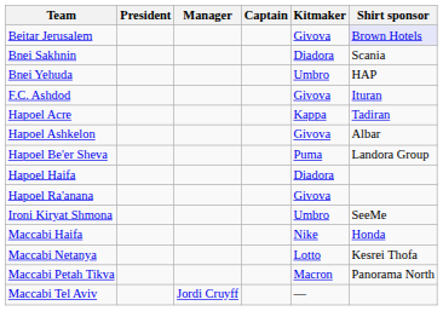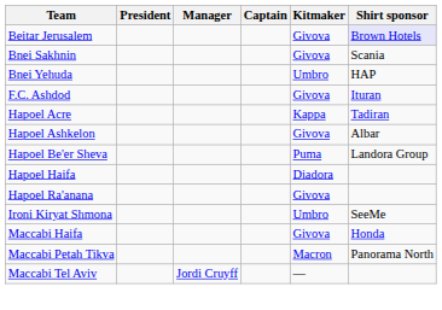 <table class="wikitable sortable" style="text-align: left;">
 <tr>
 <th>Team</th>
 <th>President</th>
 <th>Manager</th>
 <th>Captain</th>
 <th>Kitmaker</th>
 <th>Shirt sponsor</th>
 </tr>
 <tr>
 <td><a href='#'>Beitar Jerusalem</a></td>
 <td> </td>
 <td> </td>
 <td> </td>
 <td><a href='#'>Givova</a></td>
 <td style="background: lavender;"><a href='#'>Brown Hotels</a></td>
 </tr>
 <tr>
 <td><a href='#'>Bnei Sakhnin</a></td>
 <td> </td>
 <td> </td>
 <td> </td>
-<td><a href='#'>Diadora</a></td>
+<td><a href='#'>Givova</a></td>
 <td>Scania</td>
 </tr>
 <tr>
 <td><a href='#'>Bnei Yehuda</a></td>
 <td> </td>
 <td> </td>
 <td> </td>
 <td><a href='#'>Umbro</a></td>
 <td>HAP</td>
 </tr>
 <tr>
 <td><a href='#'>F.C. Ashdod</a></td>
 <td> </td>
 <td> </td>
 <td> </td>
 <td><a href='#'>Givova</a></td>
 <td><a href='#'>Ituran</a></td>
 </tr>
 <tr>
 <td><a href='#'>Hapoel Acre</a></td>
 <td> </td>
 <td> </td>
 <td> </td>
 <td><a href='#'>Kappa</a></td>
 <td><a href='#'>Tadiran</a></td>
 </tr>
 <tr>
 <td><a href='#'>Hapoel Ashkelon</a></td>
 <td> </td>
 <td> </td>
 <td> </td>
 <td><a href='#'>Givova</a></td>
 <td>Albar</td>
 </tr>
 <tr>
 <td><a href='#'>Hapoel Be'er Sheva</a></td>
 <td> </td>
 <td> </td>
 <td> </td>
 <td><a href='#'>Puma</a></td>
 <td>Landora Group</td>
 </tr>
 <tr>
 <td><a href='#'>Hapoel Haifa</a></td>
 <td> </td>
 <td> </td>
 <td> </td>
 <td><a href='#'>Diadora</a></td>
 <td></td>
 </tr>
 <tr>
 <td><a href='#'>Hapoel Ra'anana</a></td>
 <td> </td>
 <td> </td>
 <td> </td>
 <td><a href='#'>Givova</a></td>
 <td></td>
 </tr>
 <tr>
 <td><a href='#'>Ironi Kiryat Shmona</a></td>
 <td> </td>
 <td> </td>
 <td> </td>
 <td><a href='#'>Umbro</a></td>
 <td>SeeMe</td>
 </tr>
 <tr>
 <td><a href='#'>Maccabi Haifa</a></td>
 <td> </td>
 <td> </td>
 <td> </td>
-<td><a href='#'>Nike</a></td>
+<td><a href='#'>Givova</a></td>
 <td><a href='#'>Honda</a></td>
-</tr>
-<tr>
-<td><a href='#'>Maccabi Netanya</a></td>
-<td> </td>
-<td> </td>
-<td> </td>
-<td><a href='#'>Lotto</a></td>
-<td>Kesrei Thofa</td>
 </tr>
 <tr>
 <td><a href='#'>Maccabi Petah Tikva</a></td>
 <td> </td>
 <td> </td>
 <td> </td>
 <td><a href='#'>Macron</a></td>
 <td>Panorama North</td>
 </tr>
 <tr>
 <td><a href='#'>Maccabi Tel Aviv</a></td>
 <td> </td>
 <td> <a href='#'>Jordi Cruyff</a></td>
 <td> </td>
 <td>—</td>
 <td></td>
 </tr>
 </table>
